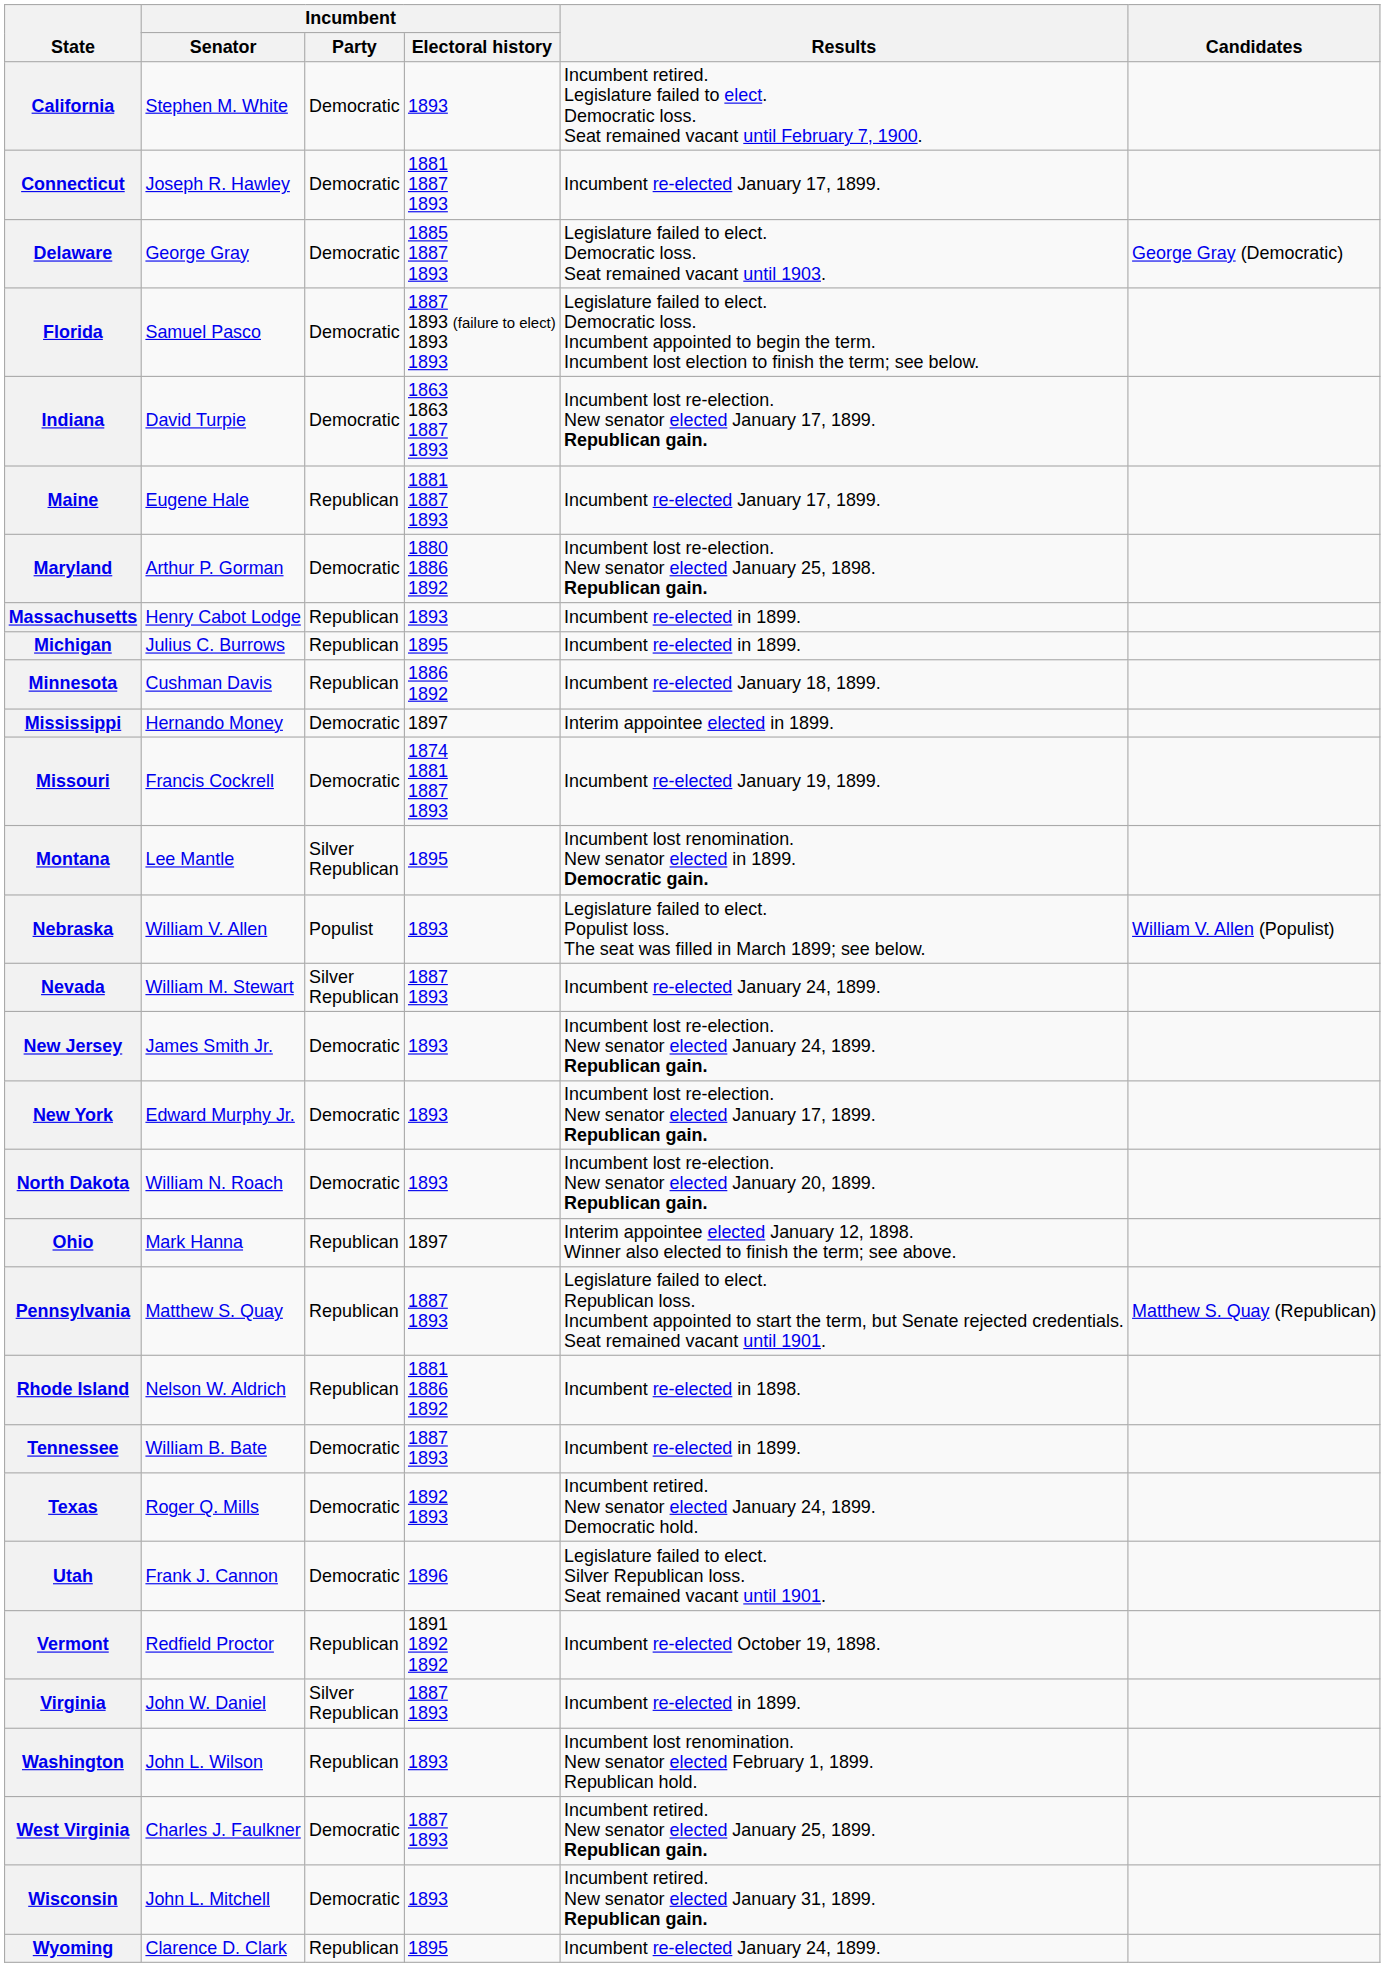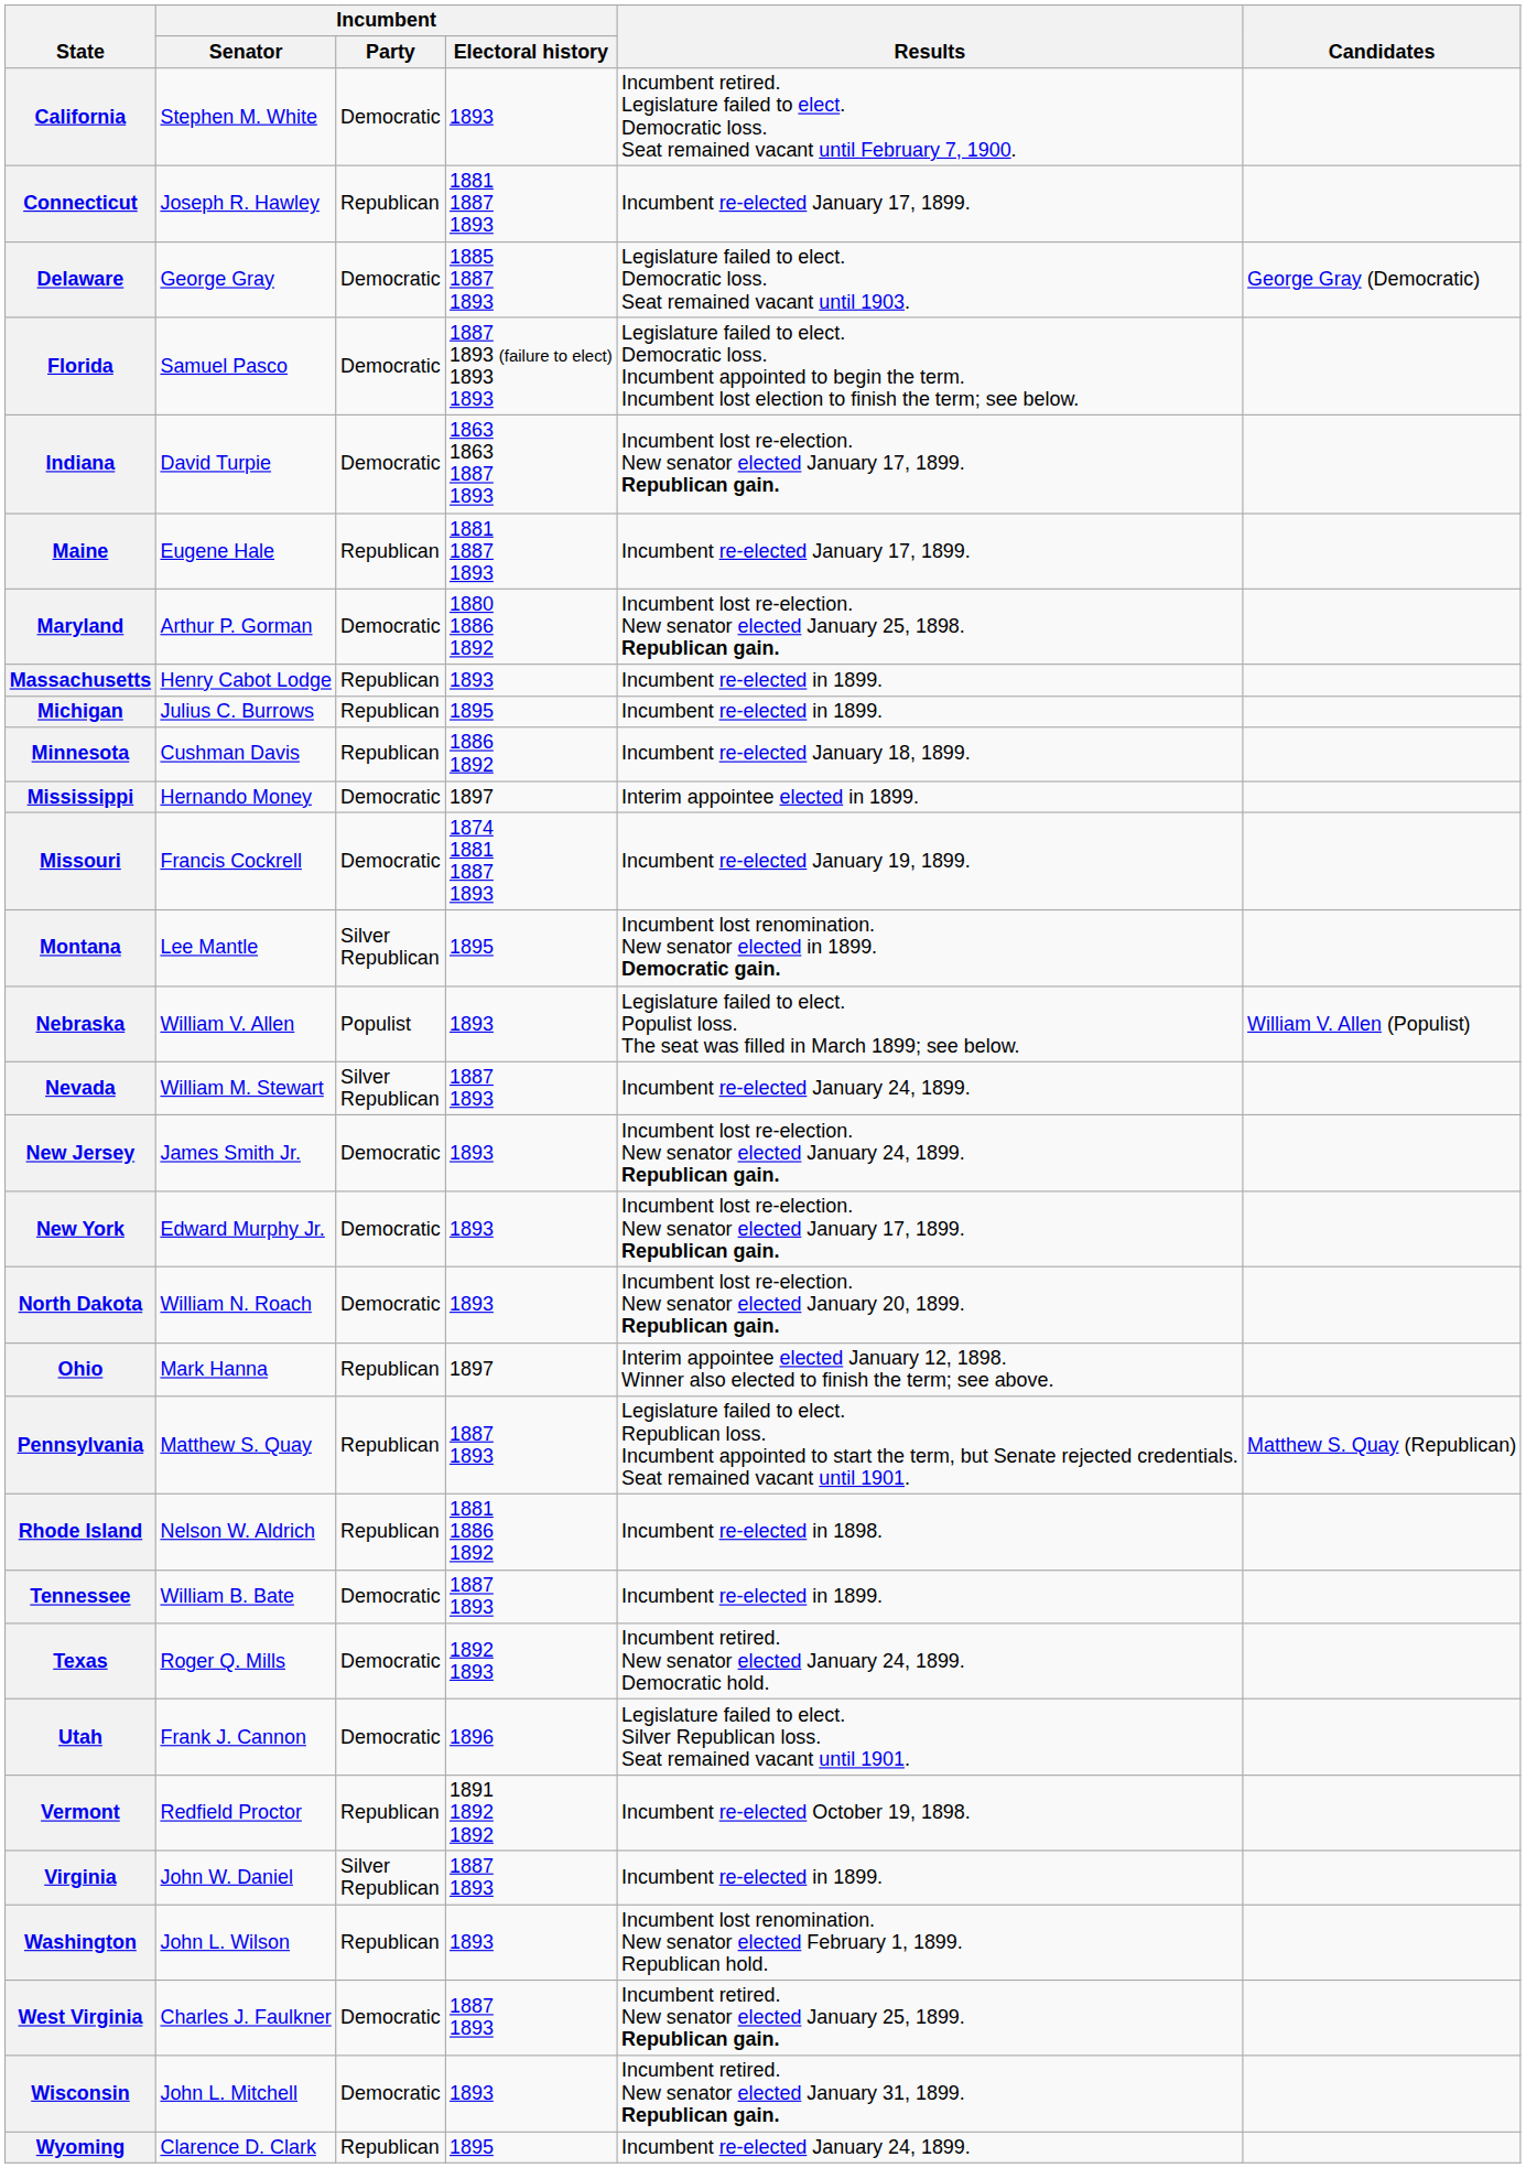 <table class=wikitable>
 <tr valign=bottom>
 <th rowspan=2>State</th>
 <th colspan=3>Incumbent</th>
 <th rowspan=2>Results</th>
 <th rowspan=2>Candidates</th>
 </tr>
 <tr>
 <th>Senator</th>
 <th>Party</th>
 <th>Electoral history</th>
 </tr>
 <tr>
 <th><a href='#'>California</a></th>
 <td><a href='#'>Stephen M. White</a></td>
 <td>Democratic</td>
 <td><a href='#'>1893</a></td>
 <td>Incumbent retired.<br>Legislature failed to <a href='#'>elect</a>.<br>Democratic loss.<br>Seat remained vacant <a href='#'>until February 7, 1900</a>.</td>
 <td nowrap></td>
 </tr>
 <tr>
 <th><a href='#'>Connecticut</a></th>
 <td><a href='#'>Joseph R. Hawley</a></td>
-<td>Democratic</td>
+<td>Republican</td>
 <td><a href='#'>1881</a><br><a href='#'>1887</a><br><a href='#'>1893</a></td>
 <td>Incumbent <a href='#'>re-elected</a> January 17, 1899.</td>
 <td nowrap></td>
 </tr>
 <tr>
 <th><a href='#'>Delaware</a></th>
 <td><a href='#'>George Gray</a></td>
 <td>Democratic</td>
 <td><a href='#'>1885 </a><br><a href='#'>1887</a><br><a href='#'>1893</a></td>
 <td>Legislature failed to elect.<br>Democratic loss.<br>Seat remained vacant <a href='#'>until 1903</a>.</td>
 <td nowrap><a href='#'>George Gray</a> (Democratic)<br></td>
 </tr>
 <tr>
 <th><a href='#'>Florida</a></th>
 <td><a href='#'>Samuel Pasco</a></td>
 <td>Democratic</td>
 <td><a href='#'>1887</a><br>1893 <small>(failure to elect)</small><br>1893 <br><a href='#'>1893 </a></td>
 <td>Legislature failed to elect.<br>Democratic loss.<br>Incumbent appointed to begin the term.<br>Incumbent lost election to finish the term; see below.</td>
 <td></td>
 </tr>
 <tr>
 <th><a href='#'>Indiana</a></th>
 <td><a href='#'>David Turpie</a></td>
 <td>Democratic</td>
 <td><a href='#'>1863 </a><br>1863 <br><a href='#'>1887</a><br><a href='#'>1893</a></td>
 <td>Incumbent lost re-election.<br>New senator <a href='#'>elected</a> January 17, 1899.<br><strong>Republican gain.</strong></td>
 <td nowrap></td>
 </tr>
 <tr>
 <th><a href='#'>Maine</a></th>
 <td><a href='#'>Eugene Hale</a></td>
 <td>Republican</td>
 <td><a href='#'>1881</a><br><a href='#'>1887</a><br><a href='#'>1893</a></td>
 <td>Incumbent <a href='#'>re-elected</a> January 17, 1899.</td>
 <td nowrap></td>
 </tr>
 <tr>
 <th><a href='#'>Maryland</a></th>
 <td><a href='#'>Arthur P. Gorman</a></td>
 <td>Democratic</td>
 <td><a href='#'>1880</a><br><a href='#'>1886</a><br><a href='#'>1892</a></td>
 <td>Incumbent lost re-election.<br>New senator <a href='#'>elected</a> January 25, 1898.<br><strong>Republican gain.</strong></td>
 <td nowrap></td>
 </tr>
 <tr>
 <th><a href='#'>Massachusetts</a></th>
 <td><a href='#'>Henry Cabot Lodge</a></td>
 <td>Republican</td>
 <td><a href='#'>1893</a></td>
 <td>Incumbent <a href='#'>re-elected</a> in 1899.</td>
 <td nowrap></td>
 </tr>
 <tr>
 <th><a href='#'>Michigan</a></th>
 <td><a href='#'>Julius C. Burrows</a></td>
 <td>Republican</td>
 <td><a href='#'>1895 </a></td>
 <td>Incumbent <a href='#'>re-elected</a> in 1899.</td>
 <td nowrap></td>
 </tr>
 <tr>
 <th><a href='#'>Minnesota</a></th>
 <td><a href='#'>Cushman Davis</a></td>
 <td>Republican</td>
 <td><a href='#'>1886</a><br><a href='#'>1892</a></td>
 <td>Incumbent <a href='#'>re-elected</a> January 18, 1899.</td>
 <td nowrap></td>
 </tr>
 <tr>
 <th><a href='#'>Mississippi</a></th>
 <td><a href='#'>Hernando Money</a></td>
 <td>Democratic</td>
 <td>1897 </td>
 <td>Interim appointee <a href='#'>elected</a> in 1899.</td>
 <td nowrap></td>
 </tr>
 <tr>
 <th><a href='#'>Missouri</a></th>
 <td><a href='#'>Francis Cockrell</a></td>
 <td>Democratic</td>
 <td><a href='#'>1874</a><br><a href='#'>1881</a><br><a href='#'>1887</a><br><a href='#'>1893</a></td>
 <td>Incumbent <a href='#'>re-elected</a> January 19, 1899.</td>
 <td nowrap></td>
 </tr>
 <tr>
 <th><a href='#'>Montana</a></th>
 <td><a href='#'>Lee Mantle</a></td>
 <td>Silver<br>Republican</td>
 <td><a href='#'>1895 </a></td>
 <td>Incumbent lost renomination.<br>New senator <a href='#'>elected</a> in 1899.<br><strong>Democratic gain.</strong></td>
 <td nowrap></td>
 </tr>
 <tr>
 <th><a href='#'>Nebraska</a></th>
 <td><a href='#'>William V. Allen</a></td>
 <td>Populist</td>
 <td><a href='#'>1893</a></td>
 <td>Legislature failed to elect.<br>Populist loss.<br>The seat was filled in March 1899; see below.</td>
 <td nowrap><a href='#'>William V. Allen</a> (Populist)</td>
 </tr>
 <tr>
 <th><a href='#'>Nevada</a></th>
 <td><a href='#'>William M. Stewart</a></td>
 <td>Silver<br>Republican</td>
 <td><a href='#'>1887</a><br><a href='#'>1893</a></td>
 <td>Incumbent <a href='#'>re-elected</a> January 24, 1899.</td>
 <td nowrap></td>
 </tr>
 <tr>
 <th><a href='#'>New Jersey</a></th>
 <td><a href='#'>James Smith Jr.</a></td>
 <td>Democratic</td>
 <td><a href='#'>1893</a></td>
 <td>Incumbent lost re-election.<br>New senator <a href='#'>elected</a> January 24, 1899.<br><strong>Republican gain.</strong></td>
 <td nowrap></td>
 </tr>
 <tr>
 <th><a href='#'>New York</a></th>
 <td><a href='#'>Edward Murphy Jr.</a></td>
 <td>Democratic</td>
 <td><a href='#'>1893</a></td>
 <td>Incumbent lost re-election.<br>New senator <a href='#'>elected</a> January 17, 1899.<br><strong>Republican gain.</strong></td>
 <td nowrap></td>
 </tr>
 <tr>
 <th><a href='#'>North Dakota</a></th>
 <td><a href='#'>William N. Roach</a></td>
 <td>Democratic</td>
 <td><a href='#'>1893</a></td>
 <td>Incumbent lost re-election.<br>New senator <a href='#'>elected</a> January 20, 1899.<br><strong>Republican gain.</strong></td>
 <td nowrap></td>
 </tr>
 <tr>
 <th><a href='#'>Ohio</a></th>
 <td><a href='#'>Mark Hanna</a></td>
 <td>Republican</td>
 <td>1897 </td>
 <td>Interim appointee <a href='#'>elected</a> January 12, 1898.<br>Winner also elected to finish the term; see above.</td>
 <td nowrap></td>
 </tr>
 <tr>
 <th><a href='#'>Pennsylvania</a></th>
 <td><a href='#'>Matthew S. Quay</a></td>
 <td>Republican</td>
 <td><a href='#'>1887</a><br><a href='#'>1893</a></td>
 <td>Legislature failed to elect.<br>Republican loss.<br>Incumbent appointed to start the term, but Senate rejected credentials.<br>Seat remained vacant <a href='#'>until 1901</a>.</td>
 <td nowrap><a href='#'>Matthew S. Quay</a> (Republican)</td>
 </tr>
 <tr>
 <th><a href='#'>Rhode Island</a></th>
 <td><a href='#'>Nelson W. Aldrich</a></td>
 <td>Republican</td>
 <td><a href='#'>1881 </a><br><a href='#'>1886</a><br><a href='#'>1892</a></td>
 <td>Incumbent <a href='#'>re-elected</a> in 1898.</td>
 <td nowrap></td>
 </tr>
 <tr>
 <th><a href='#'>Tennessee</a></th>
 <td><a href='#'>William B. Bate</a></td>
 <td>Democratic</td>
 <td><a href='#'>1887</a><br> <a href='#'>1893</a></td>
 <td>Incumbent <a href='#'>re-elected</a> in 1899.</td>
 <td nowrap></td>
 </tr>
 <tr>
 <th><a href='#'>Texas</a></th>
 <td><a href='#'>Roger Q. Mills</a></td>
 <td>Democratic</td>
 <td><a href='#'>1892</a><br> <a href='#'>1893</a></td>
 <td>Incumbent retired.<br>New senator <a href='#'>elected</a> January 24, 1899.<br>Democratic hold.</td>
 <td nowrap></td>
 </tr>
 <tr>
 <th><a href='#'>Utah</a></th>
 <td><a href='#'>Frank J. Cannon</a></td>
 <td>Democratic</td>
 <td><a href='#'>1896</a></td>
 <td>Legislature failed to elect.<br>Silver Republican loss.<br>Seat remained vacant <a href='#'>until 1901</a>.</td>
 <td nowrap></td>
 </tr>
 <tr>
 <th><a href='#'>Vermont</a></th>
 <td><a href='#'>Redfield Proctor</a></td>
 <td>Republican</td>
 <td>1891 <br><a href='#'>1892 </a><br><a href='#'>1892</a></td>
 <td>Incumbent <a href='#'>re-elected</a> October 19, 1898.</td>
 <td nowrap></td>
 </tr>
 <tr>
 <th><a href='#'>Virginia</a></th>
 <td><a href='#'>John W. Daniel</a></td>
 <td>Silver<br>Republican</td>
 <td><a href='#'>1887</a><br><a href='#'>1893</a></td>
 <td>Incumbent <a href='#'>re-elected</a> in 1899.</td>
 <td nowrap></td>
 </tr>
 <tr>
 <th><a href='#'>Washington</a></th>
 <td><a href='#'>John L. Wilson</a></td>
 <td>Republican</td>
 <td><a href='#'>1893</a></td>
 <td>Incumbent lost renomination.<br>New senator <a href='#'>elected</a> February 1, 1899.<br>Republican hold.</td>
 <td nowrap></td>
 </tr>
 <tr>
 <th><a href='#'>West Virginia</a></th>
 <td><a href='#'>Charles J. Faulkner</a></td>
 <td>Democratic</td>
 <td><a href='#'>1887</a><br><a href='#'>1893</a></td>
 <td>Incumbent retired.<br>New senator <a href='#'>elected</a> January 25, 1899.<br><strong>Republican gain.</strong></td>
 <td nowrap></td>
 </tr>
 <tr>
 <th><a href='#'>Wisconsin</a></th>
 <td><a href='#'>John L. Mitchell</a></td>
 <td>Democratic</td>
 <td><a href='#'>1893</a></td>
 <td>Incumbent retired.<br>New senator <a href='#'>elected</a> January 31, 1899.<br><strong>Republican gain.</strong></td>
 <td nowrap></td>
 </tr>
 <tr>
 <th><a href='#'>Wyoming</a></th>
 <td><a href='#'>Clarence D. Clark</a></td>
 <td>Republican</td>
 <td><a href='#'>1895 </a></td>
 <td>Incumbent <a href='#'>re-elected</a> January 24, 1899.</td>
 <td nowrap></td>
 </tr>
 </table>
